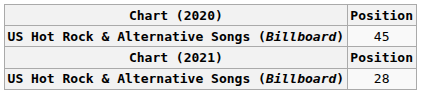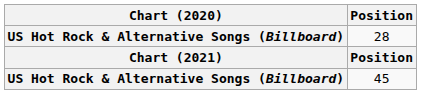 <table class="wikitable plainrowheaders" style="text-align:center">
 <tr>
 <th scope="col">Chart (2020)</th>
 <th scope="col">Position</th>
 </tr>
 <tr>
 <th scope="row">US Hot Rock & Alternative Songs (<em>Billboard</em>)</th>
-<td>45</td>
+<td>28</td>
 </tr>
 <tr>
 <th scope="col">Chart (2021)</th>
 <th scope="col">Position</th>
 </tr>
 <tr>
 <th scope="row">US Hot Rock & Alternative Songs (<em>Billboard</em>)</th>
-<td>28</td>
+<td>45</td>
 </tr>
 </table>
